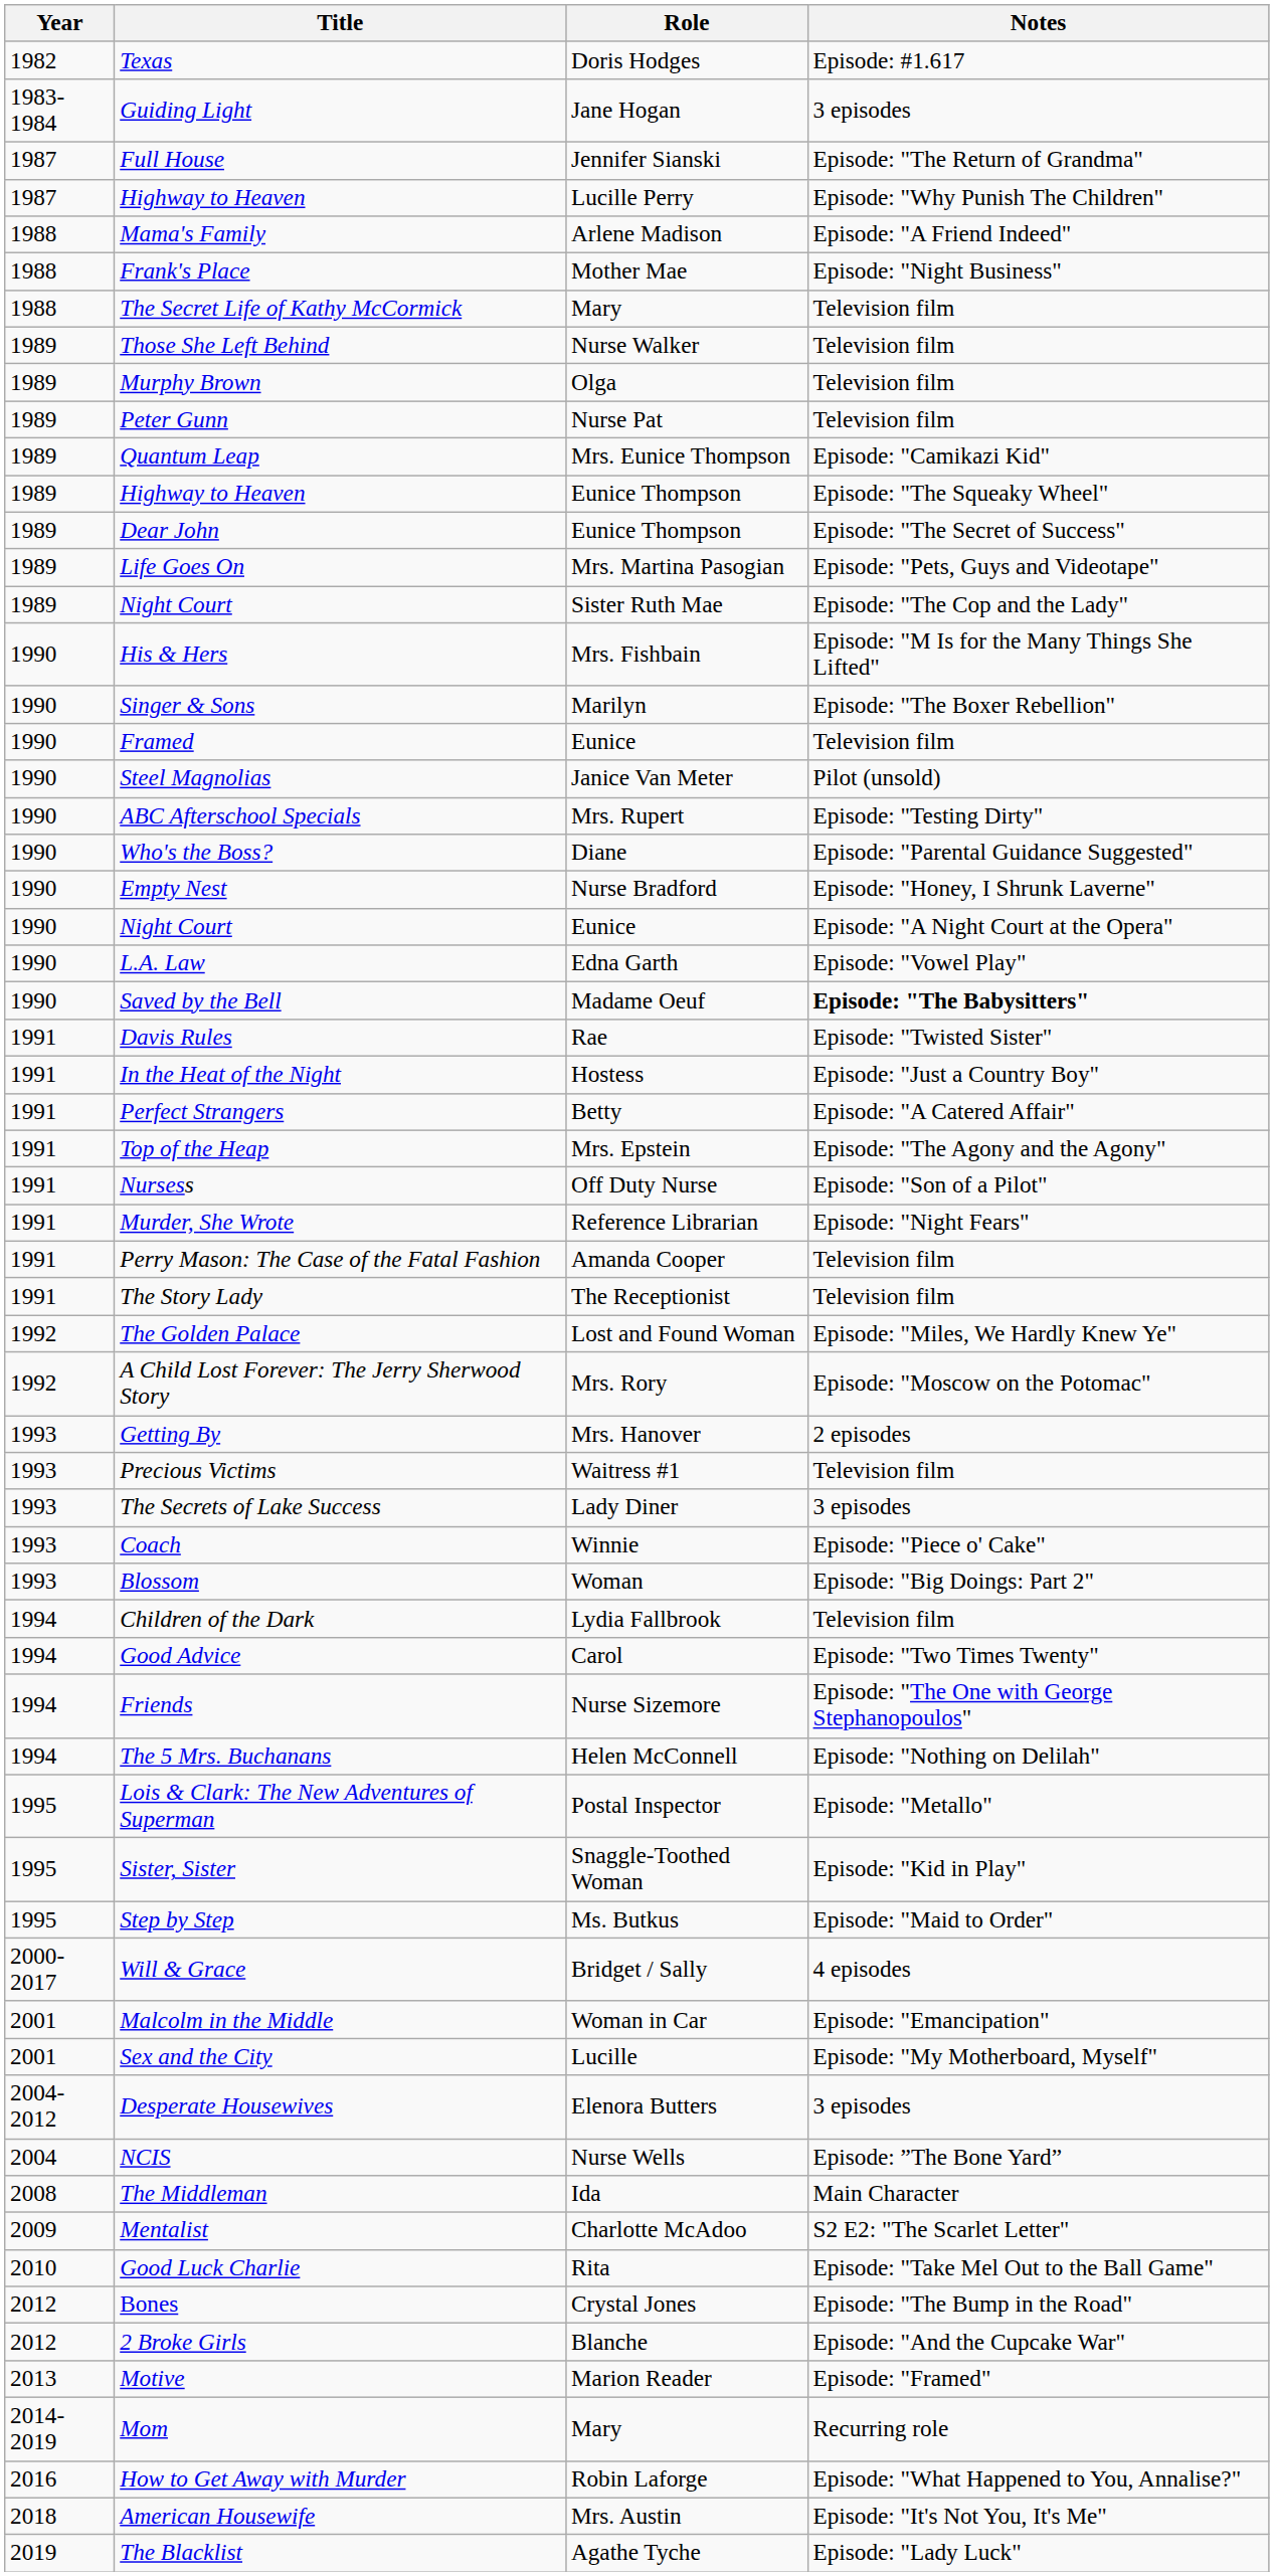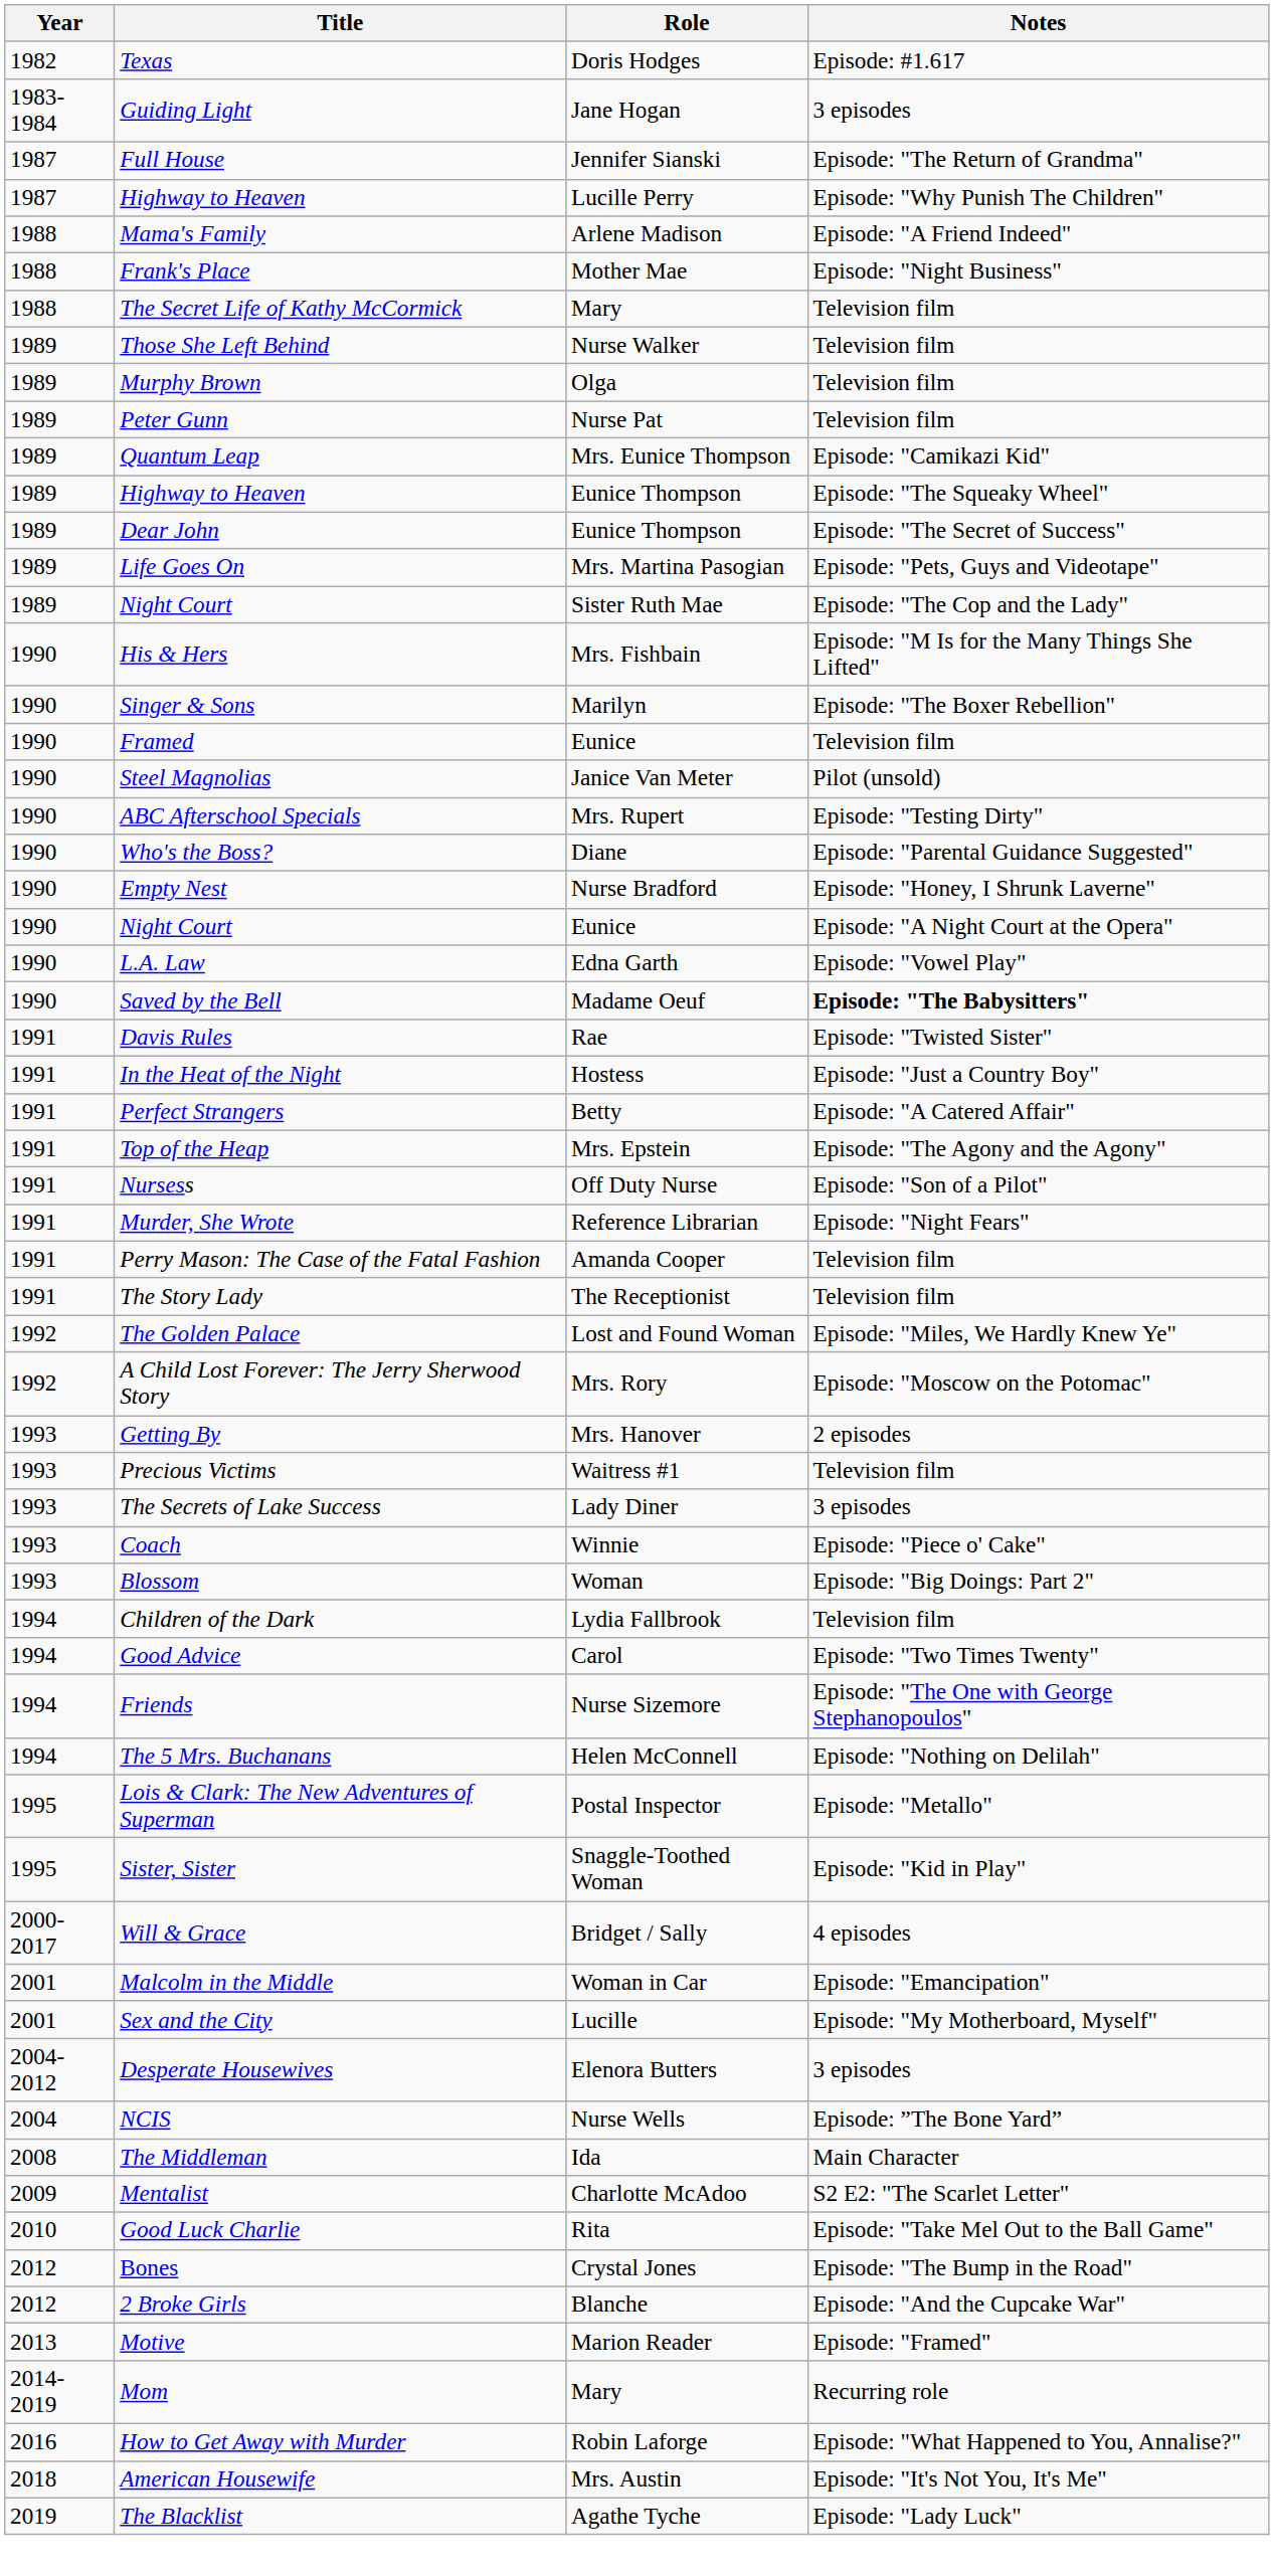 <table class="wikitable sortable">
 <tr>
 <th>Year</th>
 <th>Title</th>
 <th>Role</th>
 <th class="unsortable">Notes</th>
 </tr>
 <tr>
 <td>1982</td>
 <td><em><a href='#'>Texas</a></em></td>
 <td>Doris Hodges</td>
 <td>Episode: #1.617</td>
 </tr>
 <tr>
 <td>1983-1984</td>
 <td><em><a href='#'>Guiding Light</a></em></td>
 <td>Jane Hogan</td>
 <td>3 episodes</td>
 </tr>
 <tr>
 <td>1987</td>
 <td><em><a href='#'> Full House</a></em></td>
 <td>Jennifer Sianski</td>
 <td>Episode: "The Return of Grandma"</td>
 </tr>
 <tr>
 <td>1987</td>
 <td><em><a href='#'>Highway to Heaven</a></em></td>
 <td>Lucille Perry</td>
 <td>Episode: "Why Punish The Children"</td>
 </tr>
 <tr>
 <td>1988</td>
 <td><em><a href='#'>Mama's Family</a></em></td>
 <td>Arlene Madison</td>
 <td>Episode: "A Friend Indeed"</td>
 </tr>
 <tr>
 <td>1988</td>
 <td><em><a href='#'>Frank's Place</a></em></td>
 <td>Mother Mae</td>
 <td>Episode: "Night Business"</td>
 </tr>
 <tr>
 <td>1988</td>
 <td><em><a href='#'>The Secret Life of Kathy McCormick</a></em></td>
 <td>Mary</td>
 <td>Television film</td>
 </tr>
 <tr>
 <td>1989</td>
 <td><em><a href='#'>Those She Left Behind</a></em></td>
 <td>Nurse Walker</td>
 <td>Television film</td>
 </tr>
 <tr>
 <td>1989</td>
 <td><em><a href='#'>Murphy Brown</a></em></td>
 <td>Olga</td>
 <td>Television film</td>
 </tr>
 <tr>
 <td>1989</td>
 <td><em><a href='#'>Peter Gunn</a></em></td>
 <td>Nurse Pat</td>
 <td>Television film</td>
 </tr>
 <tr>
 <td>1989</td>
 <td><em><a href='#'>Quantum Leap</a></em></td>
 <td>Mrs. Eunice Thompson</td>
 <td>Episode: "Camikazi Kid"</td>
 </tr>
 <tr>
 <td>1989</td>
 <td><em><a href='#'>Highway to Heaven</a></em></td>
 <td>Eunice Thompson</td>
 <td>Episode: "The Squeaky Wheel"</td>
 </tr>
 <tr>
 <td>1989</td>
 <td><em><a href='#'>Dear John</a></em></td>
 <td>Eunice Thompson</td>
 <td>Episode: "The Secret of Success"</td>
 </tr>
 <tr>
 <td>1989</td>
 <td><em><a href='#'>Life Goes On</a></em></td>
 <td>Mrs. Martina Pasogian</td>
 <td>Episode: "Pets, Guys and Videotape"</td>
 </tr>
 <tr>
 <td>1989</td>
 <td><em><a href='#'>Night Court</a></em></td>
 <td>Sister Ruth Mae</td>
 <td>Episode: "The Cop and the Lady"</td>
 </tr>
 <tr>
 <td>1990</td>
 <td><em><a href='#'>His & Hers</a></em></td>
 <td>Mrs. Fishbain</td>
 <td>Episode: "M Is for the Many Things She Lifted"</td>
 </tr>
 <tr>
 <td>1990</td>
 <td><em><a href='#'>Singer & Sons</a></em></td>
 <td>Marilyn</td>
 <td>Episode: "The Boxer Rebellion"</td>
 </tr>
 <tr>
 <td>1990</td>
 <td><em><a href='#'>Framed</a></em></td>
 <td>Eunice</td>
 <td>Television film</td>
 </tr>
 <tr>
 <td>1990</td>
 <td><em><a href='#'>Steel Magnolias</a></em></td>
 <td>Janice Van Meter</td>
 <td>Pilot (unsold)</td>
 </tr>
 <tr>
 <td>1990</td>
 <td><em><a href='#'>ABC Afterschool Specials</a></em></td>
 <td>Mrs. Rupert</td>
 <td>Episode: "Testing Dirty"</td>
 </tr>
 <tr>
 <td>1990</td>
 <td><em><a href='#'>Who's the Boss?</a></em></td>
 <td>Diane</td>
 <td>Episode: "Parental Guidance Suggested"</td>
 </tr>
 <tr>
 <td>1990</td>
 <td><em><a href='#'>Empty Nest</a></em></td>
 <td>Nurse Bradford</td>
 <td>Episode: "Honey, I Shrunk Laverne"</td>
 </tr>
 <tr>
 <td>1990</td>
 <td><em><a href='#'>Night Court</a></em></td>
 <td>Eunice</td>
 <td>Episode: "A Night Court at the Opera"</td>
 </tr>
 <tr>
 <td>1990</td>
 <td><em><a href='#'>L.A. Law</a></em></td>
 <td>Edna Garth</td>
 <td>Episode: "Vowel Play"</td>
 </tr>
 <tr>
 <td>1990</td>
 <td><em><a href='#'>Saved by the Bell</a></em></td>
 <td>Madame Oeuf</td>
 <td><strong>Episode: "The Babysitters"</strong></td>
 </tr>
 <tr>
 <td>1991</td>
 <td><em><a href='#'>Davis Rules</a></em></td>
 <td>Rae</td>
 <td>Episode: "Twisted Sister"</td>
 </tr>
 <tr>
 <td>1991</td>
 <td><em><a href='#'>In the Heat of the Night</a></em></td>
 <td>Hostess</td>
 <td>Episode: "Just a Country Boy"</td>
 </tr>
 <tr>
 <td>1991</td>
 <td><em><a href='#'>Perfect Strangers</a></em></td>
 <td>Betty</td>
 <td>Episode: "A Catered Affair"</td>
 </tr>
 <tr>
 <td>1991</td>
 <td><em><a href='#'>Top of the Heap</a></em></td>
 <td>Mrs. Epstein</td>
 <td>Episode: "The Agony and the Agony"</td>
 </tr>
 <tr>
 <td>1991</td>
 <td><em><a href='#'>Nurses</a>s</em></td>
 <td>Off Duty Nurse</td>
 <td>Episode: "Son of a Pilot"</td>
 </tr>
 <tr>
 <td>1991</td>
 <td><em><a href='#'>Murder, She Wrote</a></em></td>
 <td>Reference Librarian</td>
 <td>Episode: "Night Fears"</td>
 </tr>
 <tr>
 <td>1991</td>
 <td><em>Perry Mason: The Case of the Fatal Fashion</em></td>
 <td>Amanda Cooper</td>
 <td>Television film</td>
 </tr>
 <tr>
 <td>1991</td>
 <td><em>The Story Lady</em></td>
 <td>The Receptionist</td>
 <td>Television film</td>
 </tr>
 <tr>
 <td>1992</td>
 <td><em><a href='#'>The Golden Palace</a></em></td>
 <td>Lost and Found Woman</td>
 <td>Episode: "Miles, We Hardly Knew Ye"</td>
 </tr>
 <tr>
 <td>1992</td>
 <td><em>A Child Lost Forever: The Jerry Sherwood Story</em></td>
 <td>Mrs. Rory</td>
 <td>Episode: "Moscow on the Potomac"</td>
 </tr>
 <tr>
 <td>1993</td>
 <td><em><a href='#'>Getting By</a></em></td>
 <td>Mrs. Hanover</td>
 <td>2 episodes</td>
 </tr>
 <tr>
 <td>1993</td>
 <td><em>Precious Victims</em></td>
 <td>Waitress #1</td>
 <td>Television film</td>
 </tr>
 <tr>
 <td>1993</td>
 <td><em>The Secrets of Lake Success</em></td>
 <td>Lady Diner</td>
 <td>3 episodes</td>
 </tr>
 <tr>
 <td>1993</td>
 <td><em><a href='#'>Coach</a></em></td>
 <td>Winnie</td>
 <td>Episode: "Piece o' Cake"</td>
 </tr>
 <tr>
 <td>1993</td>
 <td><em><a href='#'>Blossom</a></em></td>
 <td>Woman</td>
 <td>Episode: "Big Doings: Part 2"</td>
 </tr>
 <tr>
 <td>1994</td>
 <td><em>Children of the Dark</em></td>
 <td>Lydia Fallbrook</td>
 <td>Television film</td>
 </tr>
 <tr>
 <td>1994</td>
 <td><em><a href='#'>Good Advice</a></em></td>
 <td>Carol</td>
 <td>Episode: "Two Times Twenty"</td>
 </tr>
 <tr>
 <td>1994</td>
 <td><em><a href='#'>Friends</a></em></td>
 <td>Nurse Sizemore</td>
 <td>Episode: "<a href='#'>The One with George Stephanopoulos</a>"</td>
 </tr>
 <tr>
 <td>1994</td>
 <td><em><a href='#'>The 5 Mrs. Buchanans</a></em></td>
 <td>Helen McConnell</td>
 <td>Episode: "Nothing on Delilah"</td>
 </tr>
 <tr>
 <td>1995</td>
 <td><em><a href='#'>Lois & Clark: The New Adventures of Superman</a></em></td>
 <td>Postal Inspector</td>
 <td>Episode: "Metallo"</td>
 </tr>
 <tr>
 <td>1995</td>
 <td><em><a href='#'>Sister, Sister</a></em></td>
 <td>Snaggle-Toothed Woman</td>
 <td>Episode: "Kid in Play"</td>
 </tr>
 <tr>
-<td>1995</td>
-<td><em><a href='#'>Step by Step</a></em></td>
-<td>Ms. Butkus</td>
-<td>Episode: "Maid to Order"</td>
-</tr>
-<tr>
 <td>2000-2017</td>
 <td><em><a href='#'>Will & Grace</a></em></td>
 <td>Bridget / Sally</td>
 <td>4 episodes</td>
 </tr>
 <tr>
 <td>2001</td>
 <td><em><a href='#'>Malcolm in the Middle</a></em></td>
 <td>Woman in Car</td>
 <td>Episode: "Emancipation"</td>
 </tr>
 <tr>
 <td>2001</td>
 <td><em><a href='#'>Sex and the City</a></em></td>
 <td>Lucille</td>
 <td>Episode: "My Motherboard, Myself"</td>
 </tr>
 <tr>
 <td>2004-2012</td>
 <td><em><a href='#'>Desperate Housewives</a></em></td>
 <td>Elenora Butters</td>
 <td>3 episodes</td>
 </tr>
 <tr>
 <td>2004</td>
 <td><em><a href='#'>NCIS</a></em></td>
 <td>Nurse Wells</td>
 <td>Episode: ”The Bone Yard”</td>
 </tr>
 <tr>
 <td>2008</td>
 <td><a href='#'><em>The Middleman</em></a></td>
 <td>Ida</td>
 <td>Main Character</td>
 </tr>
 <tr>
 <td>2009</td>
 <td><em><a href='#'>Mentalist</a></em></td>
 <td>Charlotte McAdoo</td>
 <td>S2 E2: "The Scarlet Letter"</td>
 </tr>
 <tr>
 <td>2010</td>
 <td><em><a href='#'>Good Luck Charlie</a></em></td>
 <td>Rita</td>
 <td>Episode: "Take Mel Out to the Ball Game"</td>
 </tr>
 <tr>
 <td>2012</td>
 <td><em><a href='#'></em>Bones<em></a></em></td>
 <td>Crystal Jones</td>
 <td>Episode: "The Bump in the Road"</td>
 </tr>
 <tr>
 <td>2012</td>
 <td><em><a href='#'>2 Broke Girls</a></em></td>
 <td>Blanche</td>
 <td>Episode: "And the Cupcake War"</td>
 </tr>
 <tr>
 <td>2013</td>
 <td><em><a href='#'>Motive</a></em></td>
 <td>Marion Reader</td>
 <td>Episode: "Framed"</td>
 </tr>
 <tr>
 <td>2014-2019</td>
 <td><em><a href='#'>Mom</a></em></td>
 <td>Mary</td>
 <td>Recurring role</td>
 </tr>
 <tr>
 <td>2016</td>
 <td><em><a href='#'>How to Get Away with Murder</a></em></td>
 <td>Robin Laforge</td>
 <td>Episode: "What Happened to You, Annalise?"</td>
 </tr>
 <tr>
 <td>2018</td>
 <td><em><a href='#'>American Housewife</a></em></td>
 <td>Mrs. Austin</td>
 <td>Episode: "It's Not You, It's Me"</td>
 </tr>
 <tr>
 <td>2019</td>
 <td><em><a href='#'>The Blacklist</a></em></td>
 <td>Agathe Tyche</td>
 <td>Episode: "Lady Luck"</td>
 </tr>
 </table>
